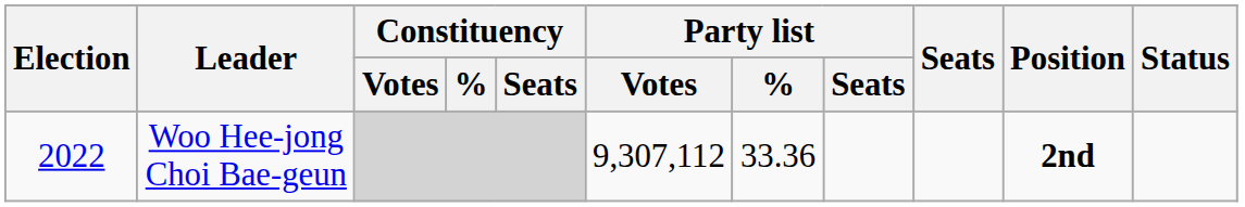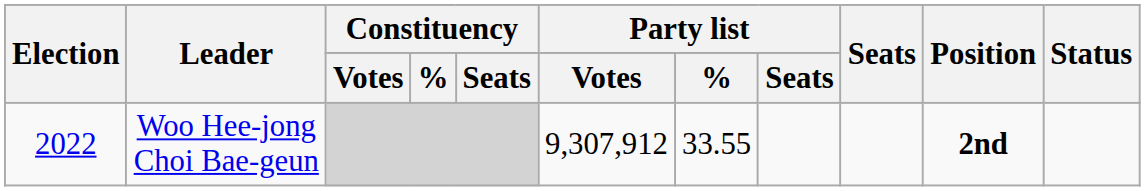 <table class="wikitable" style="text-align:center">
 <tr>
 <th rowspan="2">Election</th>
 <th rowspan="2">Leader</th>
 <th colspan="3">Constituency</th>
 <th colspan="3">Party list</th>
 <th rowspan="2">Seats</th>
 <th rowspan="2">Position</th>
 <th rowspan="2">Status</th>
 </tr>
 <tr>
 <th>Votes</th>
 <th>%</th>
 <th>Seats</th>
 <th>Votes</th>
 <th>%</th>
 <th>Seats</th>
 </tr>
 <tr>
 <td><a href='#'>2022</a></td>
 <td><a href='#'>Woo Hee-jong</a><br><a href='#'>Choi Bae-geun</a></td>
 <td colspan="3" bgcolor="lightgrey"></td>
-<td>9,307,112</td>
-<td>33.36</td>
+<td>9,307,912</td>
+<td>33.55</td>
 <td></td>
 <td></td>
 <td><strong>2nd</strong></td>
 <td></td>
 </tr>
 </table>
